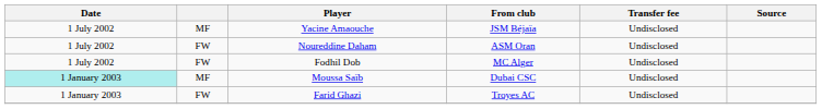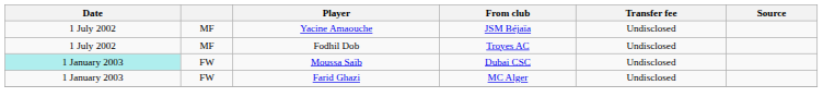 <table class="wikitable sortable" style="width:70%; text-align:center; font-size:85%; text-align:centre;">
 <tr>
 <th><strong>Date</strong></th>
 <th><strong></strong></th>
 <th><strong>Player</strong></th>
 <th><strong>From club</strong></th>
 <th><strong>Transfer fee</strong></th>
 <th><strong>Source</strong></th>
 </tr>
 <tr>
 <td>1 July 2002</td>
 <td>MF</td>
 <td> <a href='#'>Yacine Amaouche</a></td>
 <td><a href='#'>JSM Béjaïa</a></td>
 <td>Undisclosed</td>
 <td></td>
 </tr>
 <tr>
 <td>1 July 2002</td>
-<td>FW</td>
-<td> <a href='#'>Noureddine Daham</a></td>
-<td><a href='#'>ASM Oran</a></td>
-<td>Undisclosed</td>
-<td></td>
-</tr>
-<tr>
-<td>1 July 2002</td>
-<td>FW</td>
+<td>MF</td>
 <td> Fodhil Dob</td>
-<td><a href='#'>MC Alger</a></td>
+<td> <a href='#'>Troyes AC</a></td>
 <td>Undisclosed</td>
 <td></td>
 </tr>
 <tr>
 <td style="background: paleturquoise;">1 January 2003</td>
-<td>MF</td>
+<td>FW</td>
 <td> <a href='#'>Moussa Saïb</a></td>
 <td> <a href='#'>Dubai CSC</a></td>
 <td>Undisclosed</td>
 <td></td>
 </tr>
 <tr>
 <td>1 January 2003</td>
 <td>FW</td>
 <td> <a href='#'>Farid Ghazi</a></td>
-<td> <a href='#'>Troyes AC</a></td>
+<td><a href='#'>MC Alger</a></td>
 <td>Undisclosed</td>
 <td></td>
 </tr>
 <tr>
 </tr>
 </table>
